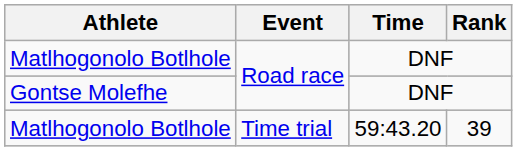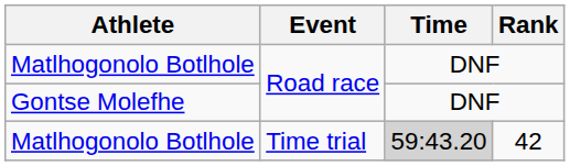 <table class=wikitable style="font-size:90%;">
 <tr>
 <th>Athlete</th>
 <th>Event</th>
 <th>Time</th>
 <th>Rank</th>
 </tr>
 <tr align=center>
 <td align=left><a href='#'>Matlhogonolo Botlhole</a></td>
 <td align=left rowspan=2><a href='#'>Road race</a></td>
 <td colspan=2>DNF</td>
 </tr>
 <tr align=center>
 <td align=left><a href='#'>Gontse Molefhe</a></td>
 <td colspan=2>DNF</td>
 </tr>
 <tr align=center>
 <td align=left><a href='#'>Matlhogonolo Botlhole</a></td>
 <td align=left rowspan=1><a href='#'>Time trial</a></td>
-<td>59:43.20</td>
-<td>39</td>
+<td style="background: lightgrey;">59:43.20</td>
+<td>42</td>
 </tr>
 </table>
